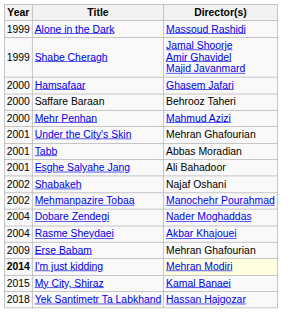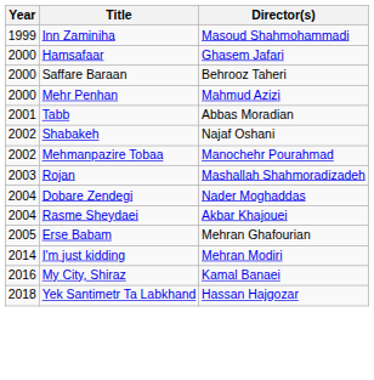 <table class="wikitable">
 <tr>
 <th>Year</th>
 <th>Title</th>
 <th>Director(s)</th>
 </tr>
 <tr>
 <td>1999</td>
-<td><a href='#'>Alone in the Dark</a></td>
-<td><a href='#'>Massoud Rashidi</a></td>
-</tr>
-<tr>
-<td>1999</td>
-<td><a href='#'>Shabe Cheragh</a></td>
-<td><a href='#'>Jamal Shoorje</a><br><a href='#'>Amir Ghavidel</a><br><a href='#'>Majid Javanmard</a></td>
+<td><a href='#'>Inn Zaminiha</a></td>
+<td><a href='#'>Masoud Shahmohammadi</a></td>
 </tr>
 <tr>
 <td>2000</td>
 <td><a href='#'>Hamsafaar</a></td>
 <td><a href='#'>Ghasem Jafari</a></td>
 </tr>
 <tr>
 <td>2000</td>
 <td>Saffare Baraan</td>
 <td>Behrooz Taheri</td>
 </tr>
 <tr>
 <td>2000</td>
 <td><a href='#'>Mehr Penhan</a></td>
 <td><a href='#'>Mahmud Azizi</a></td>
 </tr>
 <tr>
 <td>2001</td>
-<td><a href='#'>Under the City's Skin</a></td>
-<td>Mehran Ghafourian</td>
-</tr>
-<tr>
-<td>2001</td>
 <td><a href='#'>Tabb</a></td>
 <td>Abbas Moradian</td>
-</tr>
-<tr>
-<td>2001</td>
-<td><a href='#'>Esghe Salyahe Jang</a></td>
-<td>Ali Bahadoor</td>
 </tr>
 <tr>
 <td>2002</td>
 <td><a href='#'>Shabakeh</a></td>
 <td>Najaf Oshani</td>
 </tr>
 <tr>
 <td>2002</td>
 <td><a href='#'>Mehmanpazire Tobaa</a></td>
 <td><a href='#'>Manochehr Pourahmad</a></td>
 </tr>
 <tr>
+<td>2003</td>
+<td><a href='#'>Rojan</a></td>
+<td><a href='#'>Mashallah Shahmoradizadeh</a></td>
+</tr>
+<tr>
 <td>2004</td>
 <td><a href='#'>Dobare Zendegi</a></td>
 <td><a href='#'>Nader Moghaddas</a></td>
 </tr>
 <tr>
 <td>2004</td>
 <td><a href='#'>Rasme Sheydaei</a></td>
 <td><a href='#'>Akbar Khajouei</a></td>
 </tr>
 <tr>
-<td>2009</td>
+<td>2005</td>
 <td><a href='#'>Erse Babam</a></td>
 <td>Mehran Ghafourian</td>
 </tr>
 <tr>
-<td><strong>2014</strong></td>
+<td>2014</td>
 <td><a href='#'>I'm just kidding</a></td>
-<td style="background: lightyellow;"><a href='#'>Mehran Modiri</a></td>
+<td><a href='#'>Mehran Modiri</a></td>
 </tr>
 <tr>
-<td>2015</td>
+<td>2016</td>
 <td><a href='#'>My City, Shiraz</a></td>
 <td><a href='#'>Kamal Banaei</a></td>
 </tr>
 <tr>
 <td>2018</td>
 <td><a href='#'>Yek Santimetr Ta Labkhand</a></td>
 <td><a href='#'>Hassan Hajgozar</a></td>
 </tr>
 </table>
